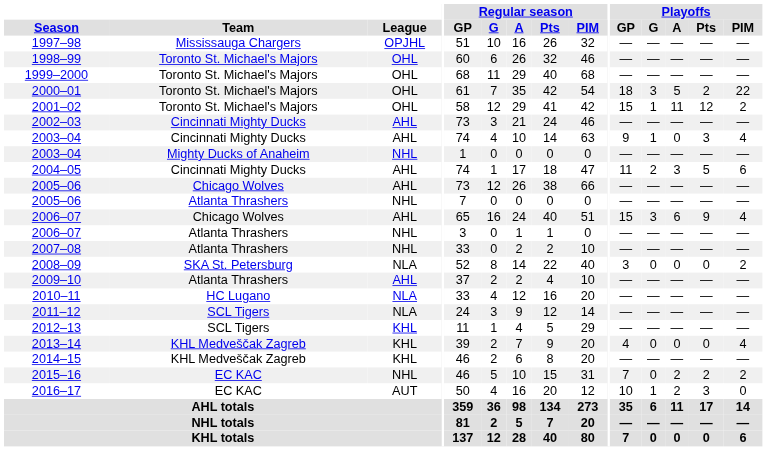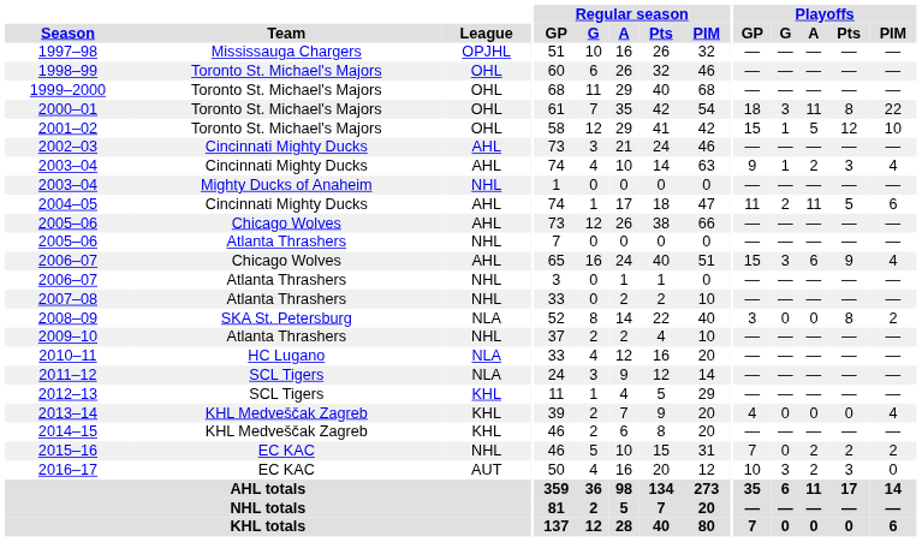 <table border="0" cellpadding="1" cellspacing="0" style="text-align:center; width:60em">
 <tr bgcolor="#e0e0e0">
 <th colspan="3"  bgcolor="#ffffff"></th>
 <th rowspan="99" bgcolor="#ffffff"></th>
 <th colspan="5"><a href='#'>Regular season</a></th>
 <th rowspan="99" bgcolor="#ffffff"></th>
 <th colspan="5"><a href='#'>Playoffs</a></th>
 </tr>
 <tr bgcolor="#e0e0e0">
 <th><a href='#'>Season</a></th>
 <th>Team</th>
 <th>League</th>
 <th>GP</th>
 <th><a href='#'>G</a></th>
 <th><a href='#'>A</a></th>
 <th><a href='#'>Pts</a></th>
 <th><a href='#'>PIM</a></th>
 <th>GP</th>
 <th>G</th>
 <th>A</th>
 <th>Pts</th>
 <th>PIM</th>
 </tr>
 <tr>
 <td><a href='#'>1997–98</a></td>
 <td><a href='#'>Mississauga Chargers</a></td>
 <td><a href='#'>OPJHL</a></td>
 <td>51</td>
 <td>10</td>
 <td>16</td>
 <td>26</td>
 <td>32</td>
 <td>—</td>
 <td>—</td>
 <td>—</td>
 <td>—</td>
 <td>—</td>
 </tr>
 <tr style="background:#f0f0f0;">
 <td><a href='#'>1998–99</a></td>
 <td><a href='#'>Toronto St. Michael's Majors</a></td>
 <td><a href='#'>OHL</a></td>
 <td>60</td>
 <td>6</td>
 <td>26</td>
 <td>32</td>
 <td>46</td>
 <td>—</td>
 <td>—</td>
 <td>—</td>
 <td>—</td>
 <td>—</td>
 </tr>
 <tr>
 <td><a href='#'>1999–2000</a></td>
 <td>Toronto St. Michael's Majors</td>
 <td>OHL</td>
 <td>68</td>
 <td>11</td>
 <td>29</td>
 <td>40</td>
 <td>68</td>
 <td>—</td>
 <td>—</td>
 <td>—</td>
 <td>—</td>
 <td>—</td>
 </tr>
 <tr style="background:#f0f0f0;">
 <td><a href='#'>2000–01</a></td>
 <td>Toronto St. Michael's Majors</td>
 <td>OHL</td>
 <td>61</td>
 <td>7</td>
 <td>35</td>
 <td>42</td>
 <td>54</td>
 <td>18</td>
 <td>3</td>
-<td>5</td>
-<td>2</td>
+<td>11</td>
+<td>8</td>
 <td>22</td>
 </tr>
 <tr>
 <td><a href='#'>2001–02</a></td>
 <td>Toronto St. Michael's Majors</td>
 <td>OHL</td>
 <td>58</td>
 <td>12</td>
 <td>29</td>
 <td>41</td>
 <td>42</td>
 <td>15</td>
 <td>1</td>
-<td>11</td>
+<td>5</td>
 <td>12</td>
-<td>2</td>
+<td>10</td>
 </tr>
 <tr style="background:#f0f0f0;">
 <td><a href='#'>2002–03</a></td>
 <td><a href='#'>Cincinnati Mighty Ducks</a></td>
 <td><a href='#'>AHL</a></td>
 <td>73</td>
 <td>3</td>
 <td>21</td>
 <td>24</td>
 <td>46</td>
 <td>—</td>
 <td>—</td>
 <td>—</td>
 <td>—</td>
 <td>—</td>
 </tr>
 <tr>
 <td><a href='#'>2003–04</a></td>
 <td>Cincinnati Mighty Ducks</td>
 <td>AHL</td>
 <td>74</td>
 <td>4</td>
 <td>10</td>
 <td>14</td>
 <td>63</td>
 <td>9</td>
 <td>1</td>
-<td>0</td>
+<td>2</td>
 <td>3</td>
 <td>4</td>
 </tr>
 <tr style="background:#f0f0f0;">
 <td><a href='#'>2003–04</a></td>
 <td><a href='#'>Mighty Ducks of Anaheim</a></td>
 <td><a href='#'>NHL</a></td>
 <td>1</td>
 <td>0</td>
 <td>0</td>
 <td>0</td>
 <td>0</td>
 <td>—</td>
 <td>—</td>
 <td>—</td>
 <td>—</td>
 <td>—</td>
 </tr>
 <tr>
 <td><a href='#'>2004–05</a></td>
 <td>Cincinnati Mighty Ducks</td>
 <td>AHL</td>
 <td>74</td>
 <td>1</td>
 <td>17</td>
 <td>18</td>
 <td>47</td>
 <td>11</td>
 <td>2</td>
-<td>3</td>
+<td>11</td>
 <td>5</td>
 <td>6</td>
 </tr>
 <tr style="background:#f0f0f0;">
 <td><a href='#'>2005–06</a></td>
 <td><a href='#'>Chicago Wolves</a></td>
 <td>AHL</td>
 <td>73</td>
 <td>12</td>
 <td>26</td>
 <td>38</td>
 <td>66</td>
 <td>—</td>
 <td>—</td>
 <td>—</td>
 <td>—</td>
 <td>—</td>
 </tr>
 <tr>
 <td><a href='#'>2005–06</a></td>
 <td><a href='#'>Atlanta Thrashers</a></td>
 <td>NHL</td>
 <td>7</td>
 <td>0</td>
 <td>0</td>
 <td>0</td>
 <td>0</td>
 <td>—</td>
 <td>—</td>
 <td>—</td>
 <td>—</td>
 <td>—</td>
 </tr>
 <tr style="background:#f0f0f0;">
 <td><a href='#'>2006–07</a></td>
 <td>Chicago Wolves</td>
 <td>AHL</td>
 <td>65</td>
 <td>16</td>
 <td>24</td>
 <td>40</td>
 <td>51</td>
 <td>15</td>
 <td>3</td>
 <td>6</td>
 <td>9</td>
 <td>4</td>
 </tr>
 <tr>
 <td><a href='#'>2006–07</a></td>
 <td>Atlanta Thrashers</td>
 <td>NHL</td>
 <td>3</td>
 <td>0</td>
 <td>1</td>
 <td>1</td>
 <td>0</td>
 <td>—</td>
 <td>—</td>
 <td>—</td>
 <td>—</td>
 <td>—</td>
 </tr>
 <tr style="background:#f0f0f0;">
 <td><a href='#'>2007–08</a></td>
 <td>Atlanta Thrashers</td>
 <td>NHL</td>
 <td>33</td>
 <td>0</td>
 <td>2</td>
 <td>2</td>
 <td>10</td>
 <td>—</td>
 <td>—</td>
 <td>—</td>
 <td>—</td>
 <td>—</td>
 </tr>
 <tr>
 <td><a href='#'>2008–09</a></td>
 <td><a href='#'>SKA St. Petersburg</a></td>
 <td>NLA</td>
 <td>52</td>
 <td>8</td>
 <td>14</td>
 <td>22</td>
 <td>40</td>
 <td>3</td>
 <td>0</td>
 <td>0</td>
-<td>0</td>
+<td>8</td>
 <td>2</td>
 </tr>
 <tr style="background:#f0f0f0;">
 <td><a href='#'>2009–10</a></td>
 <td>Atlanta Thrashers</td>
-<td><a href='#'>AHL</a></td>
+<td>NHL</td>
 <td>37</td>
 <td>2</td>
 <td>2</td>
 <td>4</td>
 <td>10</td>
 <td>—</td>
 <td>—</td>
 <td>—</td>
 <td>—</td>
 <td>—</td>
 </tr>
 <tr>
 <td><a href='#'>2010–11</a></td>
 <td><a href='#'>HC Lugano</a></td>
 <td><a href='#'>NLA</a></td>
 <td>33</td>
 <td>4</td>
 <td>12</td>
 <td>16</td>
 <td>20</td>
 <td>—</td>
 <td>—</td>
 <td>—</td>
 <td>—</td>
 <td>—</td>
 </tr>
 <tr style="background:#f0f0f0;">
 <td><a href='#'>2011–12</a></td>
 <td><a href='#'>SCL Tigers</a></td>
 <td>NLA</td>
 <td>24</td>
 <td>3</td>
 <td>9</td>
 <td>12</td>
 <td>14</td>
 <td>—</td>
 <td>—</td>
 <td>—</td>
 <td>—</td>
 <td>—</td>
 </tr>
 <tr>
 <td><a href='#'>2012–13</a></td>
 <td>SCL Tigers</td>
 <td><a href='#'>KHL</a></td>
 <td>11</td>
 <td>1</td>
 <td>4</td>
 <td>5</td>
 <td>29</td>
 <td>—</td>
 <td>—</td>
 <td>—</td>
 <td>—</td>
 <td>—</td>
 </tr>
 <tr style="background:#f0f0f0;">
 <td><a href='#'>2013–14</a></td>
 <td><a href='#'>KHL Medveščak Zagreb</a></td>
 <td>KHL</td>
 <td>39</td>
 <td>2</td>
 <td>7</td>
 <td>9</td>
 <td>20</td>
 <td>4</td>
 <td>0</td>
 <td>0</td>
 <td>0</td>
 <td>4</td>
 </tr>
 <tr>
 <td><a href='#'>2014–15</a></td>
 <td>KHL Medveščak Zagreb</td>
 <td>KHL</td>
 <td>46</td>
 <td>2</td>
 <td>6</td>
 <td>8</td>
 <td>20</td>
 <td>—</td>
 <td>—</td>
 <td>—</td>
 <td>—</td>
 <td>—</td>
 </tr>
 <tr style="background:#f0f0f0;">
 <td><a href='#'>2015–16</a></td>
 <td><a href='#'>EC KAC</a></td>
 <td>NHL</td>
 <td>46</td>
 <td>5</td>
 <td>10</td>
 <td>15</td>
 <td>31</td>
 <td>7</td>
 <td>0</td>
 <td>2</td>
 <td>2</td>
 <td>2</td>
 </tr>
 <tr>
 <td><a href='#'>2016–17</a></td>
 <td>EC KAC</td>
 <td>AUT</td>
 <td>50</td>
 <td>4</td>
 <td>16</td>
 <td>20</td>
 <td>12</td>
 <td>10</td>
-<td>1</td>
+<td>3</td>
 <td>2</td>
 <td>3</td>
 <td>0</td>
 </tr>
 <tr style="background:#e0e0e0;">
 <th colspan="3">AHL totals</th>
 <th>359</th>
 <th>36</th>
 <th>98</th>
 <th>134</th>
 <th>273</th>
 <th>35</th>
 <th>6</th>
 <th>11</th>
 <th>17</th>
 <th>14</th>
 </tr>
 <tr style="background:#e0e0e0;">
 <th colspan="3">NHL totals</th>
 <th>81</th>
 <th>2</th>
 <th>5</th>
 <th>7</th>
 <th>20</th>
 <th>—</th>
 <th>—</th>
 <th>—</th>
 <th>—</th>
 <th>—</th>
 </tr>
 <tr style="background:#e0e0e0;">
 <th colspan="3">KHL totals</th>
 <th>137</th>
 <th>12</th>
 <th>28</th>
 <th>40</th>
 <th>80</th>
 <th>7</th>
 <th>0</th>
 <th>0</th>
 <th>0</th>
 <th>6</th>
 </tr>
 </table>
